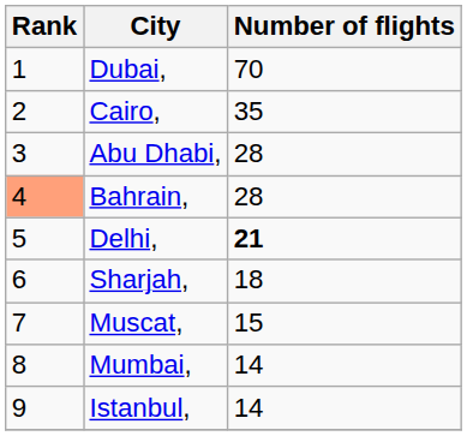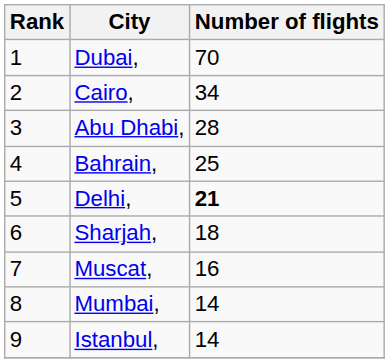 <table class="wikitable" style="width:align=;">
 <tr>
 <th>Rank</th>
 <th>City</th>
 <th>Number of flights</th>
 </tr>
 <tr>
 <td>1</td>
 <td><a href='#'>Dubai</a>, </td>
 <td>70</td>
 </tr>
 <tr>
 <td>2</td>
 <td><a href='#'>Cairo</a>, </td>
-<td>35</td>
+<td>34</td>
 </tr>
 <tr>
 <td>3</td>
 <td><a href='#'>Abu Dhabi</a>, </td>
 <td>28</td>
 </tr>
 <tr>
-<td style="background: lightsalmon;">4</td>
+<td>4</td>
 <td><a href='#'>Bahrain</a>, </td>
-<td>28</td>
+<td>25</td>
 </tr>
 <tr>
 <td>5</td>
 <td><a href='#'>Delhi</a>, </td>
 <td><strong>21</strong></td>
 </tr>
 <tr>
 <td>6</td>
 <td><a href='#'>Sharjah</a>, </td>
 <td>18</td>
 </tr>
 <tr>
 <td>7</td>
 <td><a href='#'>Muscat</a>, </td>
-<td>15</td>
+<td>16</td>
 </tr>
 <tr>
 <td>8</td>
 <td><a href='#'>Mumbai</a>, </td>
 <td>14</td>
 </tr>
 <tr>
 <td>9</td>
 <td><a href='#'>Istanbul</a>, </td>
 <td>14</td>
 </tr>
 <tr>
 </tr>
 </table>
